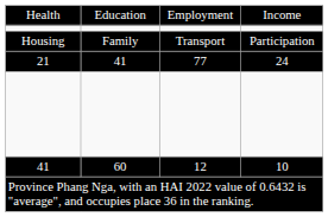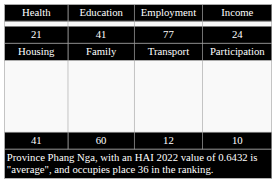 <table class="wikitable floatright" style="width:400px;">
 <tr>
 <td style="text-align:center; width:100px; background:black; color:white;">Health</td>
 <td style="text-align:center; width:100px; background:black; color:white;">Education</td>
 <td style="text-align:center; width:100px; background:black; color:white;">Employment</td>
 <td style="text-align:center; width:100px; background:black; color:white;">Income</td>
 </tr>
 <tr>
 <td></td>
 <td></td>
 <td></td>
 <td></td>
 </tr>
 <tr>
+<td style="text-align:center; background:black; color:white;">21</td>
+<td style="text-align:center; background:black; color:white;">41</td>
+<td style="text-align:center; background:black; color:white;">77</td>
+<td style="text-align:center; background:black; color:white;">24</td>
+</tr>
+<tr>
 <td style="text-align:center; background:black; color:white;">Housing</td>
 <td style="text-align:center; background:black; color:white;">Family</td>
 <td style="text-align:center; background:black; color:white;">Transport</td>
 <td style="text-align:center; background:black; color:white;">Participation</td>
-</tr>
-<tr>
-<td style="text-align:center; background:black; color:white;">21</td>
-<td style="text-align:center; background:black; color:white;">41</td>
-<td style="text-align:center; background:black; color:white;">77</td>
-<td style="text-align:center; background:black; color:white;">24</td>
 </tr>
 <tr>
 <td style="height:100px;"></td>
 <td></td>
 <td></td>
 <td></td>
 </tr>
 <tr>
 <td style="text-align:center; background:black; color:white;">41</td>
 <td style="text-align:center; background:black; color:white;">60</td>
 <td style="text-align:center; background:black; color:white;">12</td>
 <td style="text-align:center; background:black; color:white;">10</td>
 </tr>
 <tr>
 <td colspan="4"; style=" background: black; color: white;">Province Phang Nga, with an HAI 2022 value of 0.6432 is "average", and occupies place 36 in the ranking.</td>
 </tr>
 </table>
